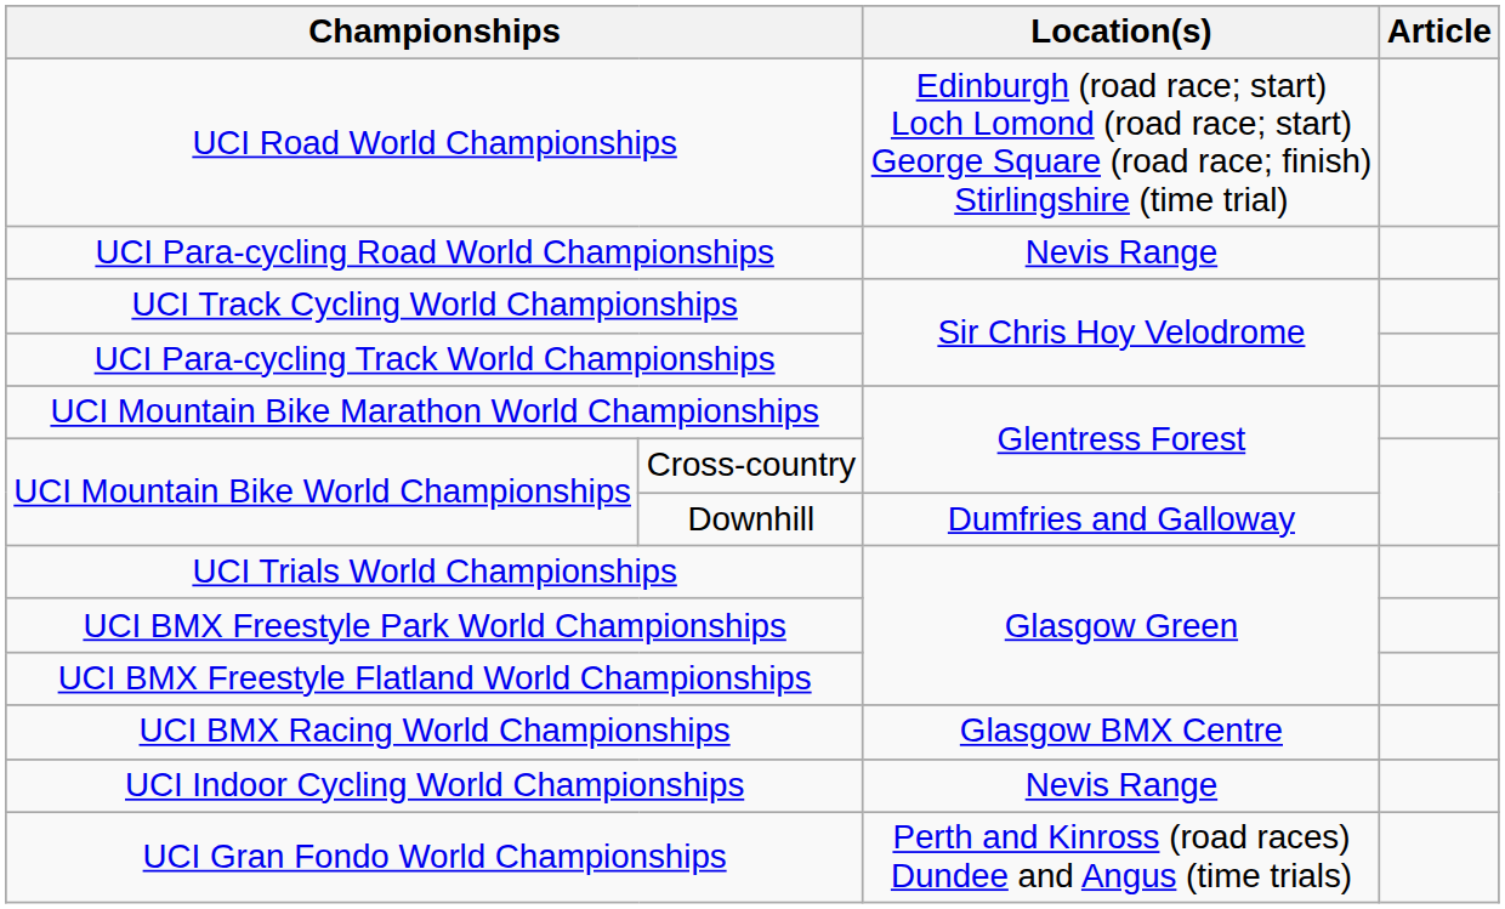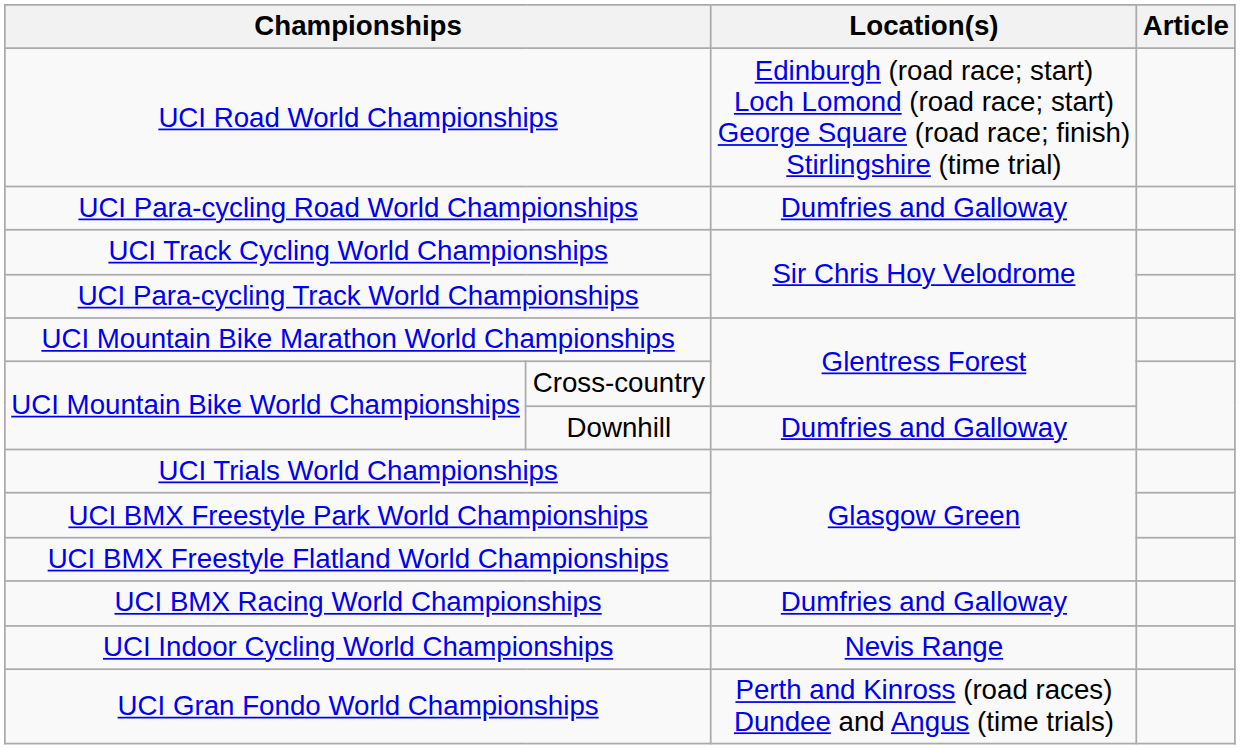 <table class="wikitable plainrowheaders"; style="text-align:center;">
 <tr>
 <th colspan=2>Championships</th>
 <th scope="col">Location(s)</th>
 <th scope="col">Article</th>
 </tr>
 <tr>
 <td colspan=2><a href='#'>UCI Road World Championships</a></td>
 <td><a href='#'>Edinburgh</a> (road race; start)<br><a href='#'>Loch Lomond</a> (road race; start)<br><a href='#'>George Square</a> (road race; finish)<br><a href='#'>Stirlingshire</a> (time trial)</td>
 <td></td>
 </tr>
 <tr>
 <td colspan=2><a href='#'>UCI Para-cycling Road World Championships</a></td>
-<td><a href='#'>Nevis Range</a></td>
+<td><a href='#'>Dumfries and Galloway</a></td>
 <td></td>
 </tr>
 <tr>
 <td colspan=2><a href='#'>UCI Track Cycling World Championships</a></td>
 <td rowspan=2><a href='#'>Sir Chris Hoy Velodrome</a></td>
 <td></td>
 </tr>
 <tr>
 <td colspan=2><a href='#'>UCI Para-cycling Track World Championships</a></td>
 <td></td>
 </tr>
 <tr>
 <td colspan=2><a href='#'>UCI Mountain Bike Marathon World Championships</a></td>
 <td rowspan=2><a href='#'>Glentress Forest</a></td>
 <td></td>
 </tr>
 <tr>
 <td rowspan=2><a href='#'>UCI Mountain Bike World Championships</a></td>
 <td>Cross-country</td>
 <td rowspan=2></td>
 </tr>
 <tr>
 <td>Downhill</td>
 <td><a href='#'>Dumfries and Galloway</a></td>
 </tr>
 <tr>
 <td colspan=2><a href='#'>UCI Trials World Championships</a></td>
 <td rowspan=3><a href='#'>Glasgow Green</a></td>
 <td></td>
 </tr>
 <tr>
 <td colspan=2><a href='#'>UCI BMX Freestyle Park World Championships</a></td>
 <td></td>
 </tr>
 <tr>
 <td colspan=2><a href='#'>UCI BMX Freestyle Flatland World Championships</a></td>
 <td></td>
 </tr>
 <tr>
 <td colspan=2><a href='#'>UCI BMX Racing World Championships</a></td>
-<td><a href='#'>Glasgow BMX Centre</a></td>
+<td><a href='#'>Dumfries and Galloway</a></td>
 <td></td>
 </tr>
 <tr>
 <td colspan=2><a href='#'>UCI Indoor Cycling World Championships</a></td>
 <td><a href='#'>Nevis Range</a></td>
 <td></td>
 </tr>
 <tr>
 <td colspan=2><a href='#'>UCI Gran Fondo World Championships</a></td>
 <td><a href='#'>Perth and Kinross</a> (road races)<br><a href='#'>Dundee</a> and <a href='#'>Angus</a> (time trials)</td>
 <td></td>
 </tr>
 </table>
